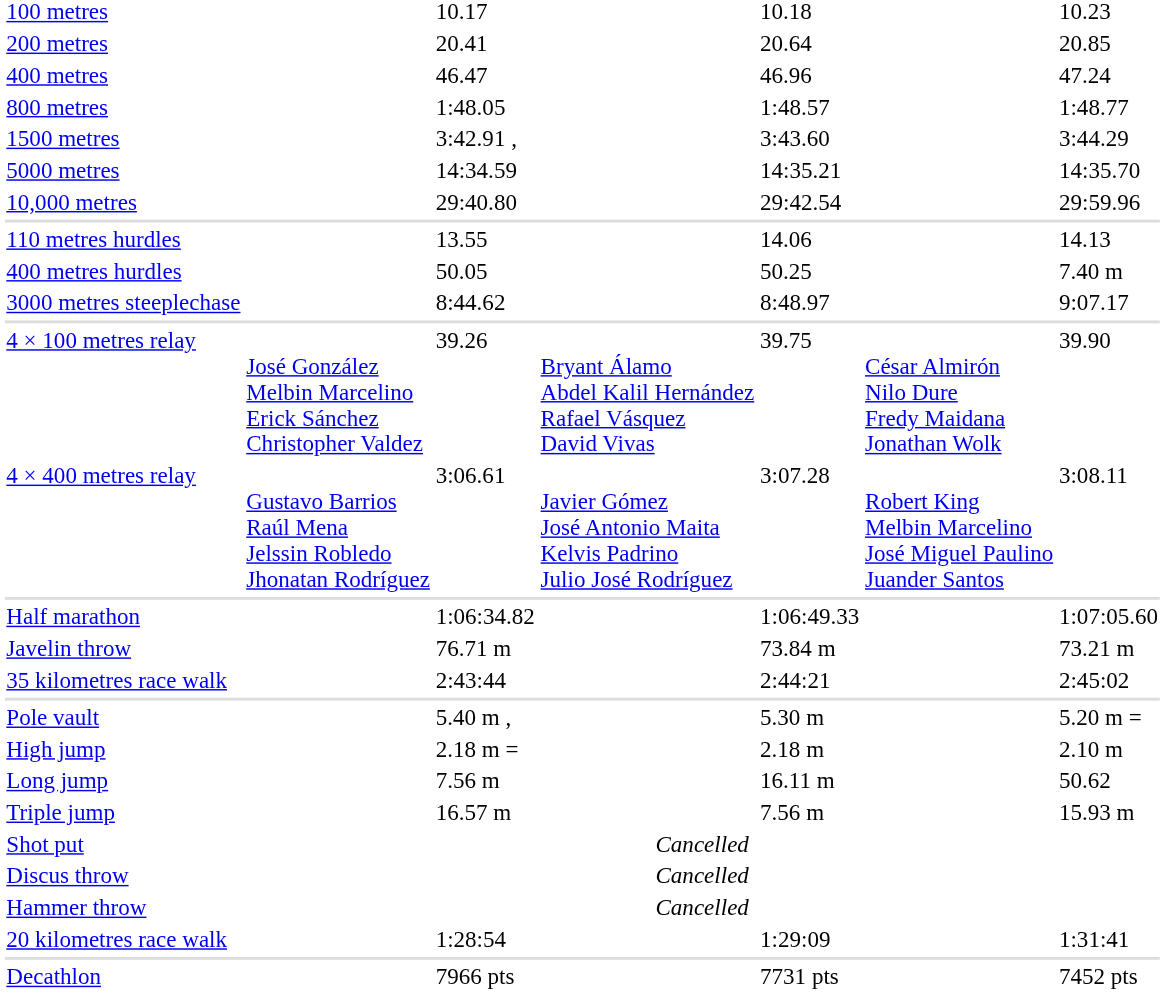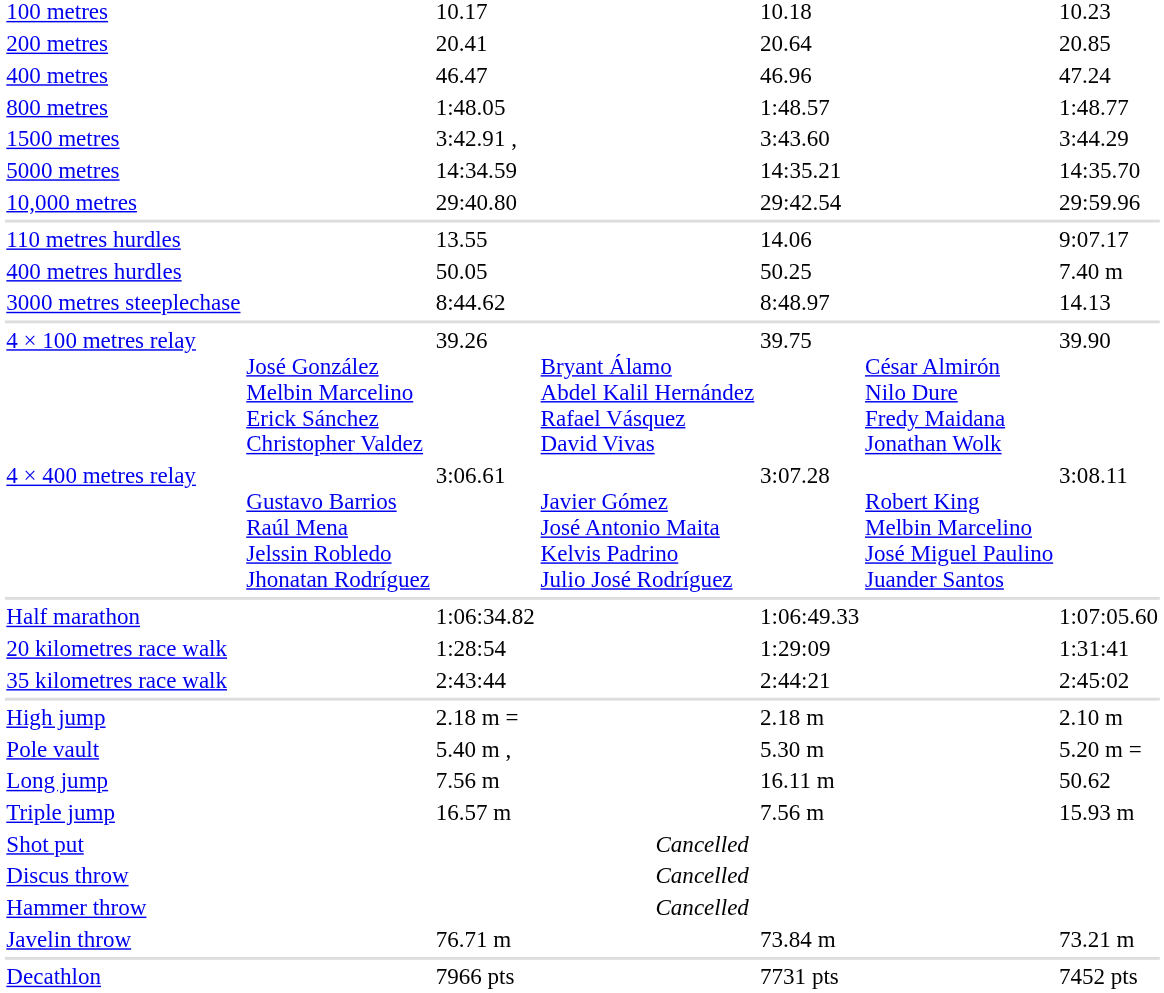 <table>
 <tr>
 <td><a href='#'>100 metres</a></td>
 <td></td>
 <td>10.17 </td>
 <td></td>
 <td>10.18 </td>
 <td></td>
 <td>10.23</td>
 </tr>
 <tr>
 <td><a href='#'>200 metres</a></td>
 <td></td>
 <td>20.41</td>
 <td></td>
 <td>20.64 </td>
 <td></td>
 <td>20.85</td>
 </tr>
 <tr>
 <td><a href='#'>400 metres</a></td>
 <td></td>
 <td>46.47 </td>
 <td></td>
 <td>46.96</td>
 <td></td>
 <td>47.24</td>
 </tr>
 <tr>
 <td><a href='#'>800 metres</a></td>
 <td></td>
 <td>1:48.05 </td>
 <td></td>
 <td>1:48.57</td>
 <td></td>
 <td>1:48.77</td>
 </tr>
 <tr>
 <td><a href='#'>1500 metres</a></td>
 <td></td>
 <td>3:42.91 , </td>
 <td></td>
 <td>3:43.60 </td>
 <td></td>
 <td>3:44.29</td>
 </tr>
 <tr>
 <td><a href='#'>5000 metres</a></td>
 <td></td>
 <td>14:34.59</td>
 <td></td>
 <td>14:35.21</td>
 <td></td>
 <td>14:35.70</td>
 </tr>
 <tr>
 <td><a href='#'>10,000 metres</a></td>
 <td></td>
 <td>29:40.80</td>
 <td></td>
 <td>29:42.54 </td>
 <td></td>
 <td>29:59.96</td>
 </tr>
 <tr bgcolor=#DDDDDD>
 <td colspan=7></td>
 </tr>
 <tr>
 <td><a href='#'>110 metres hurdles</a></td>
 <td></td>
 <td>13.55 </td>
 <td></td>
 <td>14.06</td>
 <td></td>
-<td>14.13</td>
+<td>9:07.17</td>
 </tr>
 <tr>
 <td><a href='#'>400 metres hurdles</a></td>
 <td></td>
 <td>50.05 </td>
 <td></td>
 <td>50.25 </td>
 <td></td>
 <td>7.40 m</td>
 </tr>
 <tr>
 <td><a href='#'>3000 metres steeplechase</a></td>
 <td></td>
 <td>8:44.62</td>
 <td></td>
 <td>8:48.97</td>
 <td></td>
-<td>9:07.17</td>
+<td>14.13</td>
 </tr>
 <tr bgcolor=#DDDDDD>
 <td colspan=7></td>
 </tr>
 <tr valign="top">
 <td><a href='#'>4 × 100 metres relay</a></td>
 <td><br><a href='#'>José González</a><br><a href='#'>Melbin Marcelino</a><br><a href='#'>Erick Sánchez</a><br><a href='#'>Christopher Valdez</a></td>
 <td>39.26</td>
 <td><br><a href='#'>Bryant Álamo</a><br><a href='#'>Abdel Kalil Hernández</a><br><a href='#'>Rafael Vásquez</a><br><a href='#'>David Vivas</a></td>
 <td>39.75</td>
 <td><br><a href='#'>César Almirón</a><br><a href='#'>Nilo Dure</a><br><a href='#'>Fredy Maidana</a><br><a href='#'>Jonathan Wolk</a></td>
 <td>39.90</td>
 </tr>
 <tr valign="top">
 <td><a href='#'>4 × 400 metres relay</a></td>
 <td><br><a href='#'>Gustavo Barrios</a><br><a href='#'>Raúl Mena</a><br><a href='#'>Jelssin Robledo</a><br><a href='#'>Jhonatan Rodríguez</a></td>
 <td>3:06.61</td>
 <td><br><a href='#'>Javier Gómez</a><br><a href='#'>José Antonio Maita</a><br><a href='#'>Kelvis Padrino</a><br><a href='#'>Julio José Rodríguez</a></td>
 <td>3:07.28</td>
 <td><br><a href='#'>Robert King</a><br><a href='#'>Melbin Marcelino</a><br><a href='#'>José Miguel Paulino</a><br><a href='#'>Juander Santos</a></td>
 <td>3:08.11</td>
 </tr>
 <tr bgcolor=#DDDDDD>
 <td colspan=7></td>
 </tr>
 <tr>
 <td><a href='#'>Half marathon</a></td>
 <td></td>
 <td>1:06:34.82 </td>
 <td></td>
 <td>1:06:49.33</td>
 <td></td>
 <td>1:07:05.60</td>
 </tr>
 <tr>
-<td><a href='#'>Javelin throw</a></td>
+<td><a href='#'>20 kilometres race walk</a></td>
 <td></td>
-<td>76.71 m </td>
+<td>1:28:54</td>
 <td></td>
-<td>73.84 m</td>
+<td>1:29:09</td>
 <td></td>
-<td>73.21 m</td>
+<td>1:31:41</td>
 </tr>
 <tr>
 <td><a href='#'>35 kilometres race walk</a></td>
 <td></td>
 <td>2:43:44 </td>
 <td></td>
 <td>2:44:21</td>
 <td></td>
 <td>2:45:02</td>
 </tr>
 <tr bgcolor=#DDDDDD>
 <td colspan=7></td>
 </tr>
 <tr>
+<td><a href='#'>High jump</a></td>
+<td></td>
+<td>2.18 m =</td>
+<td></td>
+<td>2.18 m </td>
+<td></td>
+<td>2.10 m</td>
+</tr>
+<tr>
 <td><a href='#'>Pole vault</a></td>
 <td></td>
 <td>5.40 m , </td>
 <td></td>
 <td>5.30 m </td>
 <td></td>
 <td>5.20 m =</td>
-</tr>
-<tr>
-<td><a href='#'>High jump</a></td>
-<td></td>
-<td>2.18 m =</td>
-<td></td>
-<td>2.18 m </td>
-<td></td>
-<td>2.10 m</td>
 </tr>
 <tr>
 <td><a href='#'>Long jump</a></td>
 <td></td>
 <td>7.56 m</td>
 <td></td>
 <td>16.11 m</td>
 <td></td>
 <td>50.62 </td>
 </tr>
 <tr>
 <td><a href='#'>Triple jump</a></td>
 <td></td>
 <td>16.57 m</td>
 <td></td>
 <td>7.56 m</td>
 <td></td>
 <td>15.93 m </td>
 </tr>
 <tr>
 <td><a href='#'>Shot put</a></td>
 <td colspan=6 align=center><em>Cancelled</em></td>
 </tr>
 <tr>
 <td><a href='#'>Discus throw</a></td>
 <td colspan=6 align=center><em>Cancelled</em></td>
 </tr>
 <tr>
 <td><a href='#'>Hammer throw</a></td>
 <td colspan=6 align=center><em>Cancelled</em></td>
 </tr>
 <tr>
-<td><a href='#'>20 kilometres race walk</a></td>
+<td><a href='#'>Javelin throw</a></td>
 <td></td>
-<td>1:28:54</td>
+<td>76.71 m </td>
 <td></td>
-<td>1:29:09</td>
+<td>73.84 m</td>
 <td></td>
-<td>1:31:41</td>
+<td>73.21 m</td>
 </tr>
 <tr bgcolor=#DDDDDD>
 <td colspan=7></td>
 </tr>
 <tr>
 <td><a href='#'>Decathlon</a></td>
 <td></td>
 <td>7966 pts </td>
 <td></td>
 <td>7731 pts</td>
 <td></td>
 <td>7452 pts</td>
 </tr>
 </table>
